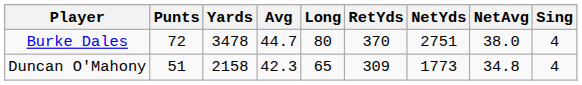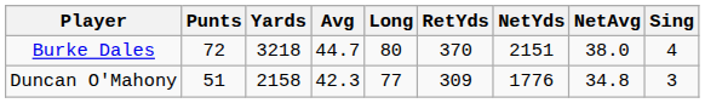 <table class="wikitable">
 <tr ALIGN="center" bgcolor="#c0c0c0">
 <th ALIGN="center">Player</th>
 <th ALIGN="center">Punts</th>
 <th ALIGN="center">Yards</th>
 <th ALIGN="center">Avg</th>
 <th ALIGN="center">Long</th>
 <th ALIGN="center">RetYds</th>
 <th ALIGN="center">NetYds</th>
 <th ALIGN="center">NetAvg</th>
 <th ALIGN="center">Sing</th>
 </tr>
 <tr align="center">
 <td><a href='#'>Burke Dales</a></td>
 <td>72</td>
-<td>3478</td>
+<td>3218</td>
 <td>44.7</td>
 <td>80</td>
 <td>370</td>
-<td>2751</td>
+<td>2151</td>
 <td>38.0</td>
 <td>4</td>
 </tr>
 <tr align="center">
 <td>Duncan O'Mahony</td>
 <td>51</td>
 <td>2158</td>
 <td>42.3</td>
-<td>65</td>
+<td>77</td>
 <td>309</td>
-<td>1773</td>
+<td>1776</td>
 <td>34.8</td>
-<td>4</td>
+<td>3</td>
 </tr>
 </table>
